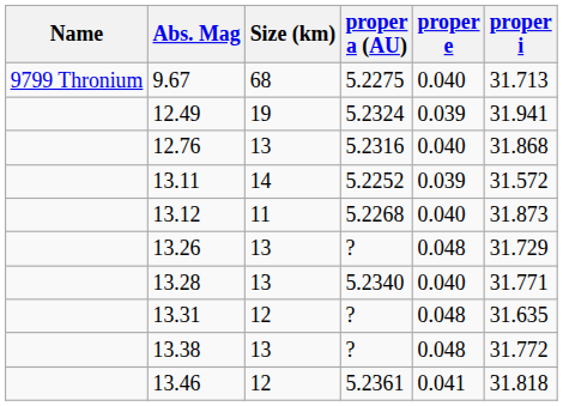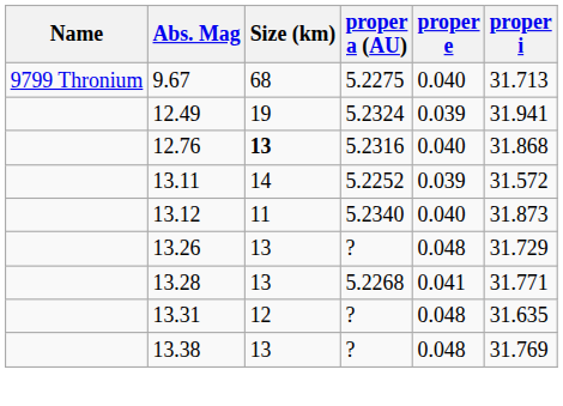 <table class="wikitable sortable">
 <tr>
 <th>Name</th>
 <th><a href='#'>Abs. Mag</a></th>
 <th>Size (km)</th>
 <th><a href='#'>proper<br>a</a> (<a href='#'>AU</a>)</th>
 <th><a href='#'>proper<br>e</a></th>
 <th><a href='#'>proper<br>i</a></th>
 </tr>
 <tr>
 <td><a href='#'>9799 Thronium</a></td>
 <td>9.67</td>
 <td>68</td>
 <td>5.2275</td>
 <td>0.040</td>
 <td>31.713</td>
 </tr>
 <tr>
 <td></td>
 <td>12.49</td>
 <td>19</td>
 <td>5.2324</td>
 <td>0.039</td>
 <td>31.941</td>
 </tr>
 <tr>
 <td></td>
 <td>12.76</td>
-<td>13</td>
+<td><strong>13</strong></td>
 <td>5.2316</td>
 <td>0.040</td>
 <td>31.868</td>
 </tr>
 <tr>
 <td></td>
 <td>13.11</td>
 <td>14</td>
 <td>5.2252</td>
 <td>0.039</td>
 <td>31.572</td>
 </tr>
 <tr>
 <td></td>
 <td>13.12</td>
 <td>11</td>
-<td>5.2268</td>
+<td>5.2340</td>
 <td>0.040</td>
 <td>31.873</td>
 </tr>
 <tr>
 <td></td>
 <td>13.26</td>
 <td>13</td>
 <td>?</td>
 <td>0.048</td>
 <td>31.729</td>
 </tr>
 <tr>
 <td></td>
 <td>13.28</td>
 <td>13</td>
-<td>5.2340</td>
-<td>0.040</td>
+<td>5.2268</td>
+<td>0.041</td>
 <td>31.771</td>
 </tr>
 <tr>
 <td></td>
 <td>13.31</td>
 <td>12</td>
 <td>?</td>
 <td>0.048</td>
 <td>31.635</td>
 </tr>
 <tr>
 <td></td>
 <td>13.38</td>
 <td>13</td>
 <td>?</td>
 <td>0.048</td>
-<td>31.772</td>
-</tr>
-<tr>
-<td></td>
-<td>13.46</td>
-<td>12</td>
-<td>5.2361</td>
-<td>0.041</td>
-<td>31.818</td>
+<td>31.769</td>
 </tr>
 </table>
